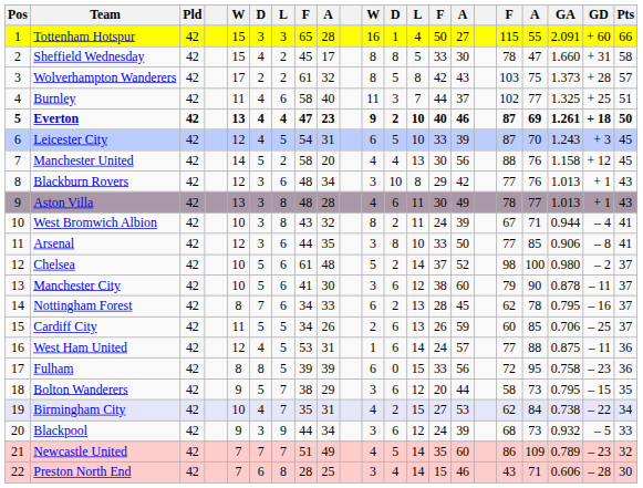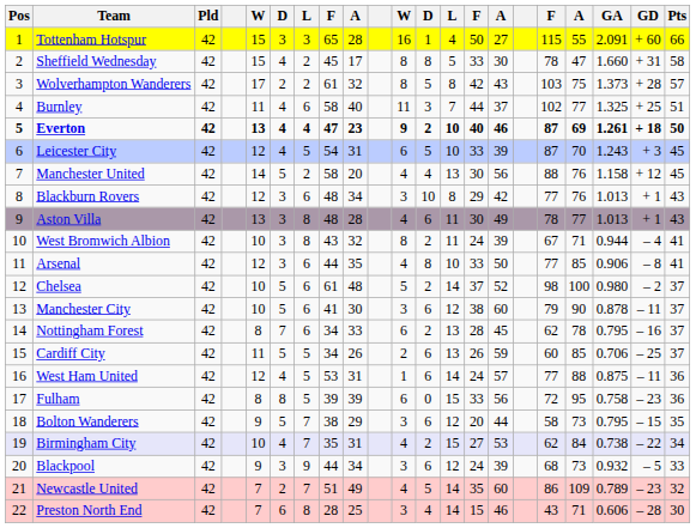 <table class="wikitable" style="text-align: center;">
 <tr>
 <th width=20>Pos</th>
 <th width=175>Team</th>
 <th width=20>Pld</th>
 <th width=20></th>
 <th width=20>W</th>
 <th width=20>D</th>
 <th width=20>L</th>
 <th width=20>F</th>
 <th width=20>A</th>
 <th width=20></th>
 <th width=20>W</th>
 <th width=20>D</th>
 <th width=20>L</th>
 <th width=20>F</th>
 <th width=20>A</th>
 <th width=20></th>
 <th width=20>F</th>
 <th width=20>A</th>
 <th width=20>GA</th>
 <th width=30>GD</th>
 <th width=20>Pts</th>
 </tr>
 <tr bgcolor=#FFFF00>
 <td>1</td>
 <td align=left><a href='#'>Tottenham Hotspur</a></td>
 <td>42</td>
 <td></td>
 <td>15</td>
 <td>3</td>
 <td>3</td>
 <td>65</td>
 <td>28</td>
 <td></td>
 <td>16</td>
 <td>1</td>
 <td>4</td>
 <td>50</td>
 <td>27</td>
 <td></td>
 <td>115</td>
 <td>55</td>
 <td>2.091</td>
 <td>+ 60</td>
 <td>66</td>
 </tr>
 <tr>
 <td>2</td>
 <td align=left><a href='#'>Sheffield Wednesday</a></td>
 <td>42</td>
 <td></td>
 <td>15</td>
 <td>4</td>
 <td>2</td>
 <td>45</td>
 <td>17</td>
 <td></td>
 <td>8</td>
 <td>8</td>
 <td>5</td>
 <td>33</td>
 <td>30</td>
 <td></td>
 <td>78</td>
 <td>47</td>
 <td>1.660</td>
 <td align=right>+ 31</td>
 <td>58</td>
 </tr>
 <tr>
 <td>3</td>
 <td align=left><a href='#'>Wolverhampton Wanderers</a></td>
 <td>42</td>
 <td></td>
 <td>17</td>
 <td>2</td>
 <td>2</td>
 <td>61</td>
 <td>32</td>
 <td></td>
 <td>8</td>
 <td>5</td>
 <td>8</td>
 <td>42</td>
 <td>43</td>
 <td></td>
 <td>103</td>
 <td>75</td>
 <td>1.373</td>
 <td align=right>+ 28</td>
 <td>57</td>
 </tr>
 <tr>
 <td>4</td>
 <td align=left><a href='#'>Burnley</a></td>
 <td>42</td>
 <td></td>
 <td>11</td>
 <td>4</td>
 <td>6</td>
 <td>58</td>
 <td>40</td>
 <td></td>
 <td>11</td>
 <td>3</td>
 <td>7</td>
 <td>44</td>
 <td>37</td>
 <td></td>
 <td>102</td>
 <td>77</td>
 <td>1.325</td>
 <td align=right>+ 25</td>
 <td>51</td>
 </tr>
 <tr>
 <td><strong>5</strong></td>
 <td align=left><strong><a href='#'>Everton</a></strong></td>
 <td><strong>42</strong></td>
 <td></td>
 <td><strong>13</strong></td>
 <td><strong>4</strong></td>
 <td><strong>4</strong></td>
 <td><strong>47</strong></td>
 <td><strong>23</strong></td>
 <td></td>
 <td><strong>9</strong></td>
 <td><strong>2</strong></td>
 <td><strong>10</strong></td>
 <td><strong>40</strong></td>
 <td><strong>46</strong></td>
 <td></td>
 <td><strong>87</strong></td>
 <td><strong>69</strong></td>
 <td><strong>1.261</strong></td>
 <td align=right><strong>+ 18</strong></td>
 <td><strong>50</strong></td>
 </tr>
 <tr style="background:#bbccff;">
 <td>6</td>
 <td align=left><a href='#'>Leicester City</a></td>
 <td>42</td>
 <td></td>
 <td>12</td>
 <td>4</td>
 <td>5</td>
 <td>54</td>
 <td>31</td>
 <td></td>
 <td>6</td>
 <td>5</td>
 <td>10</td>
 <td>33</td>
 <td>39</td>
 <td></td>
 <td>87</td>
 <td>70</td>
 <td>1.243</td>
 <td align=right>+ 3</td>
 <td>45</td>
 </tr>
 <tr>
 <td>7</td>
 <td align=left><a href='#'>Manchester United</a></td>
 <td>42</td>
 <td></td>
 <td>14</td>
 <td>5</td>
 <td>2</td>
 <td>58</td>
 <td>20</td>
 <td></td>
 <td>4</td>
 <td>4</td>
 <td>13</td>
 <td>30</td>
 <td>56</td>
 <td></td>
 <td>88</td>
 <td>76</td>
 <td>1.158</td>
 <td align=right>+ 12</td>
 <td>45</td>
 </tr>
 <tr>
 <td>8</td>
 <td align=left><a href='#'>Blackburn Rovers</a></td>
 <td>42</td>
 <td></td>
 <td>12</td>
 <td>3</td>
 <td>6</td>
 <td>48</td>
 <td>34</td>
 <td></td>
 <td>3</td>
 <td>10</td>
 <td>8</td>
 <td>29</td>
 <td>42</td>
 <td></td>
 <td>77</td>
 <td>76</td>
 <td>1.013</td>
 <td align=right>+ 1</td>
 <td>43</td>
 </tr>
 <tr bgcolor=#AA98A9>
 <td>9</td>
 <td align=left><a href='#'>Aston Villa</a></td>
 <td>42</td>
 <td></td>
 <td>13</td>
 <td>3</td>
 <td>8</td>
 <td>48</td>
 <td>28</td>
 <td></td>
 <td>4</td>
 <td>6</td>
 <td>11</td>
 <td>30</td>
 <td>49</td>
 <td></td>
 <td>78</td>
 <td>77</td>
 <td>1.013</td>
 <td align=right>+ 1</td>
 <td>43</td>
 </tr>
 <tr>
 <td>10</td>
 <td align=left><a href='#'>West Bromwich Albion</a></td>
 <td>42</td>
 <td></td>
 <td>10</td>
 <td>3</td>
 <td>8</td>
 <td>43</td>
 <td>32</td>
 <td></td>
 <td>8</td>
 <td>2</td>
 <td>11</td>
 <td>24</td>
 <td>39</td>
 <td></td>
 <td>67</td>
 <td>71</td>
 <td>0.944</td>
 <td align=right>– 4</td>
 <td>41</td>
 </tr>
 <tr>
 <td>11</td>
 <td align=left><a href='#'>Arsenal</a></td>
 <td>42</td>
 <td></td>
 <td>12</td>
 <td>3</td>
 <td>6</td>
 <td>44</td>
 <td>35</td>
 <td></td>
-<td>3</td>
+<td>4</td>
 <td>8</td>
 <td>10</td>
 <td>33</td>
 <td>50</td>
 <td></td>
 <td>77</td>
 <td>85</td>
 <td>0.906</td>
 <td align=right>– 8</td>
 <td>41</td>
 </tr>
 <tr>
 <td>12</td>
 <td align=left><a href='#'>Chelsea</a></td>
 <td>42</td>
 <td></td>
 <td>10</td>
 <td>5</td>
 <td>6</td>
 <td>61</td>
 <td>48</td>
 <td></td>
 <td>5</td>
 <td>2</td>
 <td>14</td>
 <td>37</td>
 <td>52</td>
 <td></td>
 <td>98</td>
 <td>100</td>
 <td>0.980</td>
 <td align=right>– 2</td>
 <td>37</td>
 </tr>
 <tr>
 <td>13</td>
 <td align=left><a href='#'>Manchester City</a></td>
 <td>42</td>
 <td></td>
 <td>10</td>
 <td>5</td>
 <td>6</td>
 <td>41</td>
 <td>30</td>
 <td></td>
 <td>3</td>
 <td>6</td>
 <td>12</td>
 <td>38</td>
 <td>60</td>
 <td></td>
 <td>79</td>
 <td>90</td>
 <td>0.878</td>
 <td align=right>– 11</td>
 <td>37</td>
 </tr>
 <tr>
 <td>14</td>
 <td align=left><a href='#'>Nottingham Forest</a></td>
 <td>42</td>
 <td></td>
 <td>8</td>
 <td>7</td>
 <td>6</td>
 <td>34</td>
 <td>33</td>
 <td></td>
 <td>6</td>
 <td>2</td>
 <td>13</td>
 <td>28</td>
 <td>45</td>
 <td></td>
 <td>62</td>
 <td>78</td>
 <td>0.795</td>
 <td align=right>– 16</td>
 <td>37</td>
 </tr>
 <tr>
 <td>15</td>
 <td align=left><a href='#'>Cardiff City</a></td>
 <td>42</td>
 <td></td>
 <td>11</td>
 <td>5</td>
 <td>5</td>
 <td>34</td>
 <td>26</td>
 <td></td>
 <td>2</td>
 <td>6</td>
 <td>13</td>
 <td>26</td>
 <td>59</td>
 <td></td>
 <td>60</td>
 <td>85</td>
 <td>0.706</td>
 <td align=right>– 25</td>
 <td>37</td>
 </tr>
 <tr>
 <td>16</td>
 <td align=left><a href='#'>West Ham United</a></td>
 <td>42</td>
 <td></td>
 <td>12</td>
 <td>4</td>
 <td>5</td>
 <td>53</td>
 <td>31</td>
 <td></td>
 <td>1</td>
 <td>6</td>
 <td>14</td>
 <td>24</td>
 <td>57</td>
 <td></td>
 <td>77</td>
 <td>88</td>
 <td>0.875</td>
 <td align=right>– 11</td>
 <td>36</td>
 </tr>
 <tr>
 <td>17</td>
 <td align=left><a href='#'>Fulham</a></td>
 <td>42</td>
 <td></td>
 <td>8</td>
 <td>8</td>
 <td>5</td>
 <td>39</td>
 <td>39</td>
 <td></td>
 <td>6</td>
 <td>0</td>
 <td>15</td>
 <td>33</td>
 <td>56</td>
 <td></td>
 <td>72</td>
 <td>95</td>
 <td>0.758</td>
 <td align=right>– 23</td>
 <td>36</td>
 </tr>
 <tr>
 <td>18</td>
 <td align=left><a href='#'>Bolton Wanderers</a></td>
 <td>42</td>
 <td></td>
 <td>9</td>
 <td>5</td>
 <td>7</td>
 <td>38</td>
 <td>29</td>
 <td></td>
 <td>3</td>
 <td>6</td>
 <td>12</td>
 <td>20</td>
 <td>44</td>
 <td></td>
 <td>58</td>
 <td>73</td>
 <td>0.795</td>
 <td align=right>– 15</td>
 <td>35</td>
 </tr>
 <tr style="background:#E6E6FA;">
 <td>19</td>
 <td align=left><a href='#'>Birmingham City</a></td>
 <td>42</td>
 <td></td>
 <td>10</td>
 <td>4</td>
 <td>7</td>
 <td>35</td>
 <td>31</td>
 <td></td>
 <td>4</td>
 <td>2</td>
 <td>15</td>
 <td>27</td>
 <td>53</td>
 <td></td>
 <td>62</td>
 <td>84</td>
 <td>0.738</td>
 <td align=right>– 22</td>
 <td>34</td>
 </tr>
 <tr>
 <td>20</td>
 <td align=left><a href='#'>Blackpool</a></td>
 <td>42</td>
 <td></td>
 <td>9</td>
 <td>3</td>
 <td>9</td>
 <td>44</td>
 <td>34</td>
 <td></td>
 <td>3</td>
 <td>6</td>
 <td>12</td>
 <td>24</td>
 <td>39</td>
 <td></td>
 <td>68</td>
 <td>73</td>
 <td>0.932</td>
 <td align=right>– 5</td>
 <td>33</td>
 </tr>
 <tr bgcolor="#FFCCCC">
 <td>21</td>
 <td align=left><a href='#'>Newcastle United</a></td>
 <td>42</td>
 <td></td>
 <td>7</td>
-<td>7</td>
+<td>2</td>
 <td>7</td>
 <td>51</td>
 <td>49</td>
 <td></td>
 <td>4</td>
 <td>5</td>
 <td>14</td>
 <td>35</td>
 <td>60</td>
 <td></td>
 <td>86</td>
 <td>109</td>
 <td>0.789</td>
 <td align=right>– 23</td>
 <td>32</td>
 </tr>
 <tr bgcolor="#FFCCCC">
 <td>22</td>
 <td align=left><a href='#'>Preston North End</a></td>
 <td>42</td>
 <td></td>
 <td>7</td>
 <td>6</td>
 <td>8</td>
 <td>28</td>
 <td>25</td>
 <td></td>
 <td>3</td>
 <td>4</td>
 <td>14</td>
 <td>15</td>
 <td>46</td>
 <td></td>
 <td>43</td>
 <td>71</td>
 <td>0.606</td>
 <td align=right>– 28</td>
 <td>30</td>
 </tr>
 </table>
